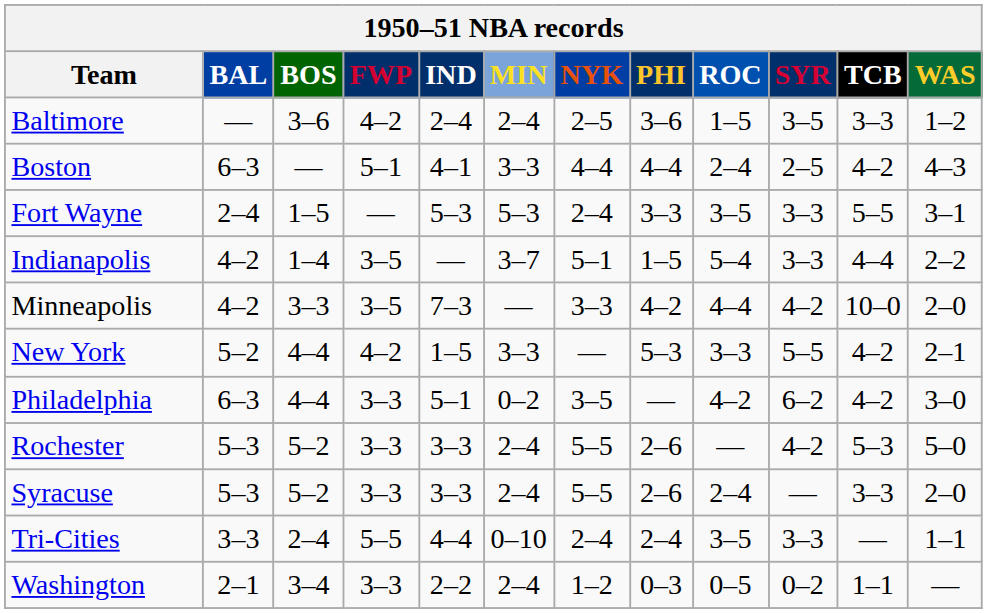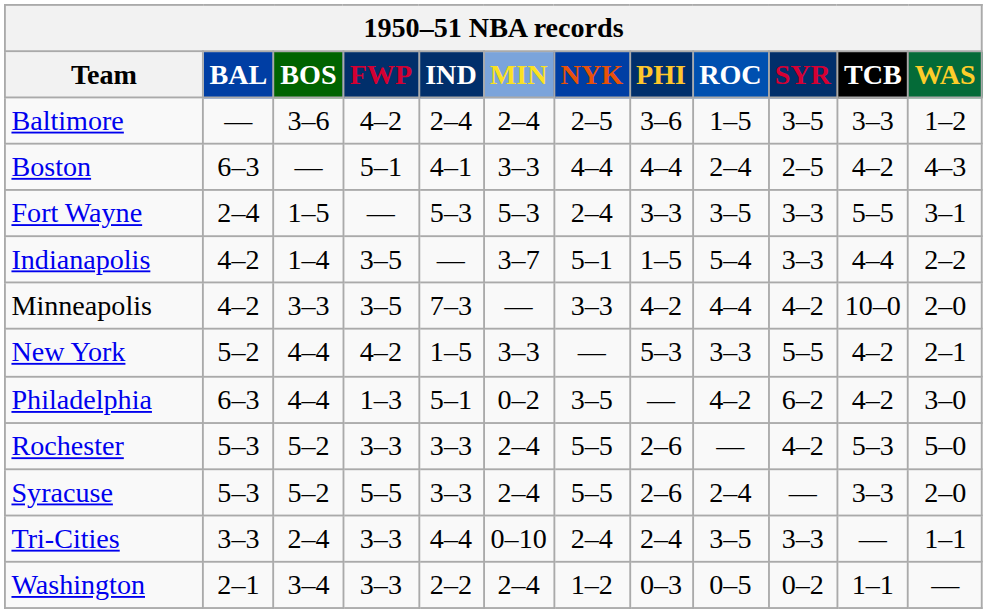 <table class="wikitable" style="font-size:95%; text-align:center;">
 <tr>
 <th colspan=12>1950–51 NBA records</th>
 </tr>
 <tr>
 <th width=100>Team</th>
 <th style="background:#003EA4;color:#FFFFFF;width=35">BAL</th>
 <th style="background:#006400;color:#FFFFFF;width=35">BOS</th>
 <th style="background:#012F6B;color:#D40032;width=35">FWP</th>
 <th style="background:#012F6B;color:#FFFFFF;width=35">IND</th>
 <th style="background:#7BA4DB;color:#FBE122;width=35">MIN</th>
 <th style="background:#003EA4;color:#E85109;width=35">NYK</th>
 <th style="background:#002F6C;color:#FFC72C;width=35">PHI</th>
 <th style="background:#0050B0;color:#FFFFFF;width=35">ROC</th>
 <th style="background:#012F6B;color:#D50033;width=35">SYR</th>
 <th style="background:#000000;color:#FFFFFF;width=35">TCB</th>
 <th style="background:#046B38;color:#FECD2A;width=35">WAS</th>
 </tr>
 <tr>
 <td style="text-align:left;"><a href='#'>Baltimore</a></td>
 <td>—</td>
 <td>3–6</td>
 <td>4–2</td>
 <td>2–4</td>
 <td>2–4</td>
 <td>2–5</td>
 <td>3–6</td>
 <td>1–5</td>
 <td>3–5</td>
 <td>3–3</td>
 <td>1–2</td>
 </tr>
 <tr>
 <td style="text-align:left;"><a href='#'>Boston</a></td>
 <td>6–3</td>
 <td>—</td>
 <td>5–1</td>
 <td>4–1</td>
 <td>3–3</td>
 <td>4–4</td>
 <td>4–4</td>
 <td>2–4</td>
 <td>2–5</td>
 <td>4–2</td>
 <td>4–3</td>
 </tr>
 <tr>
 <td style="text-align:left;"><a href='#'>Fort Wayne</a></td>
 <td>2–4</td>
 <td>1–5</td>
 <td>—</td>
 <td>5–3</td>
 <td>5–3</td>
 <td>2–4</td>
 <td>3–3</td>
 <td>3–5</td>
 <td>3–3</td>
 <td>5–5</td>
 <td>3–1</td>
 </tr>
 <tr>
 <td style="text-align:left;"><a href='#'>Indianapolis</a></td>
 <td>4–2</td>
 <td>1–4</td>
 <td>3–5</td>
 <td>—</td>
 <td>3–7</td>
 <td>5–1</td>
 <td>1–5</td>
 <td>5–4</td>
 <td>3–3</td>
 <td>4–4</td>
 <td>2–2</td>
 </tr>
 <tr>
 <td style="text-align:left;">Minneapolis</td>
 <td>4–2</td>
 <td>3–3</td>
 <td>3–5</td>
 <td>7–3</td>
 <td>—</td>
 <td>3–3</td>
 <td>4–2</td>
 <td>4–4</td>
 <td>4–2</td>
 <td>10–0</td>
 <td>2–0</td>
 </tr>
 <tr>
 <td style="text-align:left;"><a href='#'>New York</a></td>
 <td>5–2</td>
 <td>4–4</td>
 <td>4–2</td>
 <td>1–5</td>
 <td>3–3</td>
 <td>—</td>
 <td>5–3</td>
 <td>3–3</td>
 <td>5–5</td>
 <td>4–2</td>
 <td>2–1</td>
 </tr>
 <tr>
 <td style="text-align:left;"><a href='#'>Philadelphia</a></td>
 <td>6–3</td>
 <td>4–4</td>
-<td>3–3</td>
+<td>1–3</td>
 <td>5–1</td>
 <td>0–2</td>
 <td>3–5</td>
 <td>—</td>
 <td>4–2</td>
 <td>6–2</td>
 <td>4–2</td>
 <td>3–0</td>
 </tr>
 <tr>
 <td style="text-align:left;"><a href='#'>Rochester</a></td>
 <td>5–3</td>
 <td>5–2</td>
 <td>3–3</td>
 <td>3–3</td>
 <td>2–4</td>
 <td>5–5</td>
 <td>2–6</td>
 <td>—</td>
 <td>4–2</td>
 <td>5–3</td>
 <td>5–0</td>
 </tr>
 <tr>
 <td style="text-align:left;"><a href='#'>Syracuse</a></td>
 <td>5–3</td>
 <td>5–2</td>
-<td>3–3</td>
+<td>5–5</td>
 <td>3–3</td>
 <td>2–4</td>
 <td>5–5</td>
 <td>2–6</td>
 <td>2–4</td>
 <td>—</td>
 <td>3–3</td>
 <td>2–0</td>
 </tr>
 <tr>
 <td style="text-align:left;"><a href='#'>Tri-Cities</a></td>
 <td>3–3</td>
 <td>2–4</td>
-<td>5–5</td>
+<td>3–3</td>
 <td>4–4</td>
 <td>0–10</td>
 <td>2–4</td>
 <td>2–4</td>
 <td>3–5</td>
 <td>3–3</td>
 <td>—</td>
 <td>1–1</td>
 </tr>
 <tr>
 <td style="text-align:left;"><a href='#'>Washington</a></td>
 <td>2–1</td>
 <td>3–4</td>
 <td>3–3</td>
 <td>2–2</td>
 <td>2–4</td>
 <td>1–2</td>
 <td>0–3</td>
 <td>0–5</td>
 <td>0–2</td>
 <td>1–1</td>
 <td>—</td>
 </tr>
 </table>
